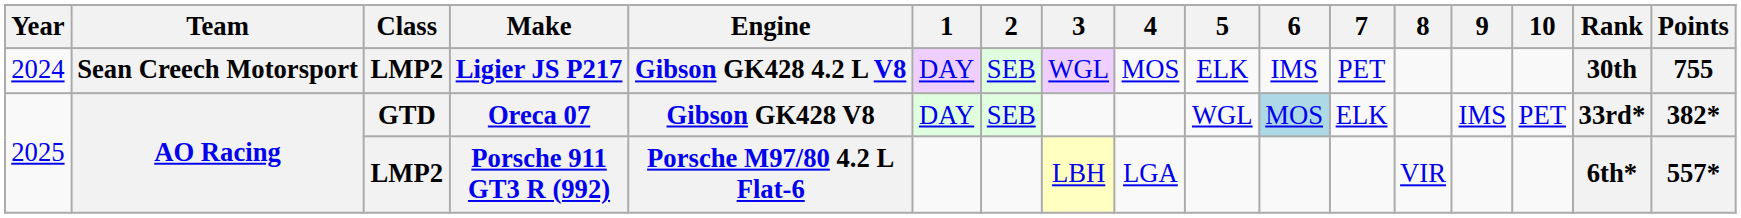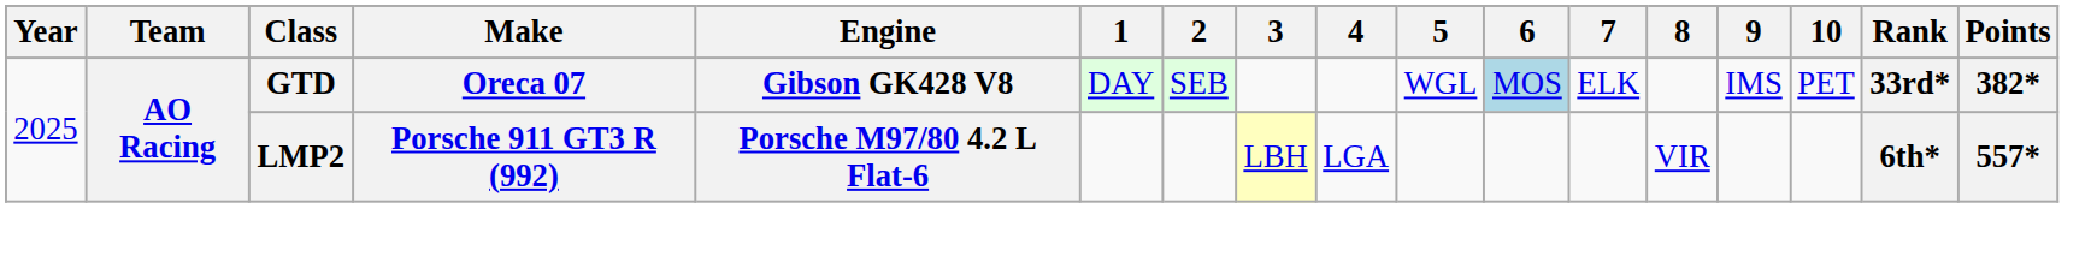 <table class="wikitable" style="text-align:center; font-size:85%">
 <tr>
 <th>Year</th>
 <th>Team</th>
 <th>Class</th>
 <th>Make</th>
 <th>Engine</th>
 <th>1</th>
 <th>2</th>
 <th>3</th>
 <th>4</th>
 <th>5</th>
 <th>6</th>
 <th>7</th>
 <th>8</th>
 <th>9</th>
 <th>10</th>
 <th>Rank</th>
 <th>Points</th>
-</tr>
-<tr>
-<td><a href='#'>2024</a></td>
-<th nowrap>Sean Creech Motorsport</th>
-<th>LMP2</th>
-<th nowrap><a href='#'>Ligier JS P217</a></th>
-<th nowrap><a href='#'>Gibson</a> GK428 4.2 L <a href='#'>V8</a></th>
-<td style="background:#EFCFFF;"><a href='#'>DAY</a><br></td>
-<td style="background:#DFFFDF;"><a href='#'>SEB</a><br></td>
-<td style="background:#EFCFFF;"><a href='#'>WGL</a><br></td>
-<td><a href='#'>MOS</a></td>
-<td><a href='#'>ELK</a></td>
-<td><a href='#'>IMS</a></td>
-<td><a href='#'>PET</a></td>
-<td></td>
-<td></td>
-<td></td>
-<th>30th</th>
-<th>755</th>
 </tr>
 <tr>
 <td rowspan="2"><a href='#'>2025</a></td>
 <th rowspan="2"><a href='#'>AO Racing</a></th>
 <th>GTD</th>
 <th><a href='#'>Oreca 07</a></th>
 <th><a href='#'>Gibson</a> GK428 V8</th>
 <td style="background:#DFFFDF;"><a href='#'>DAY</a><br></td>
 <td style="background:#DFFFDF;"><a href='#'>SEB</a><br></td>
 <td></td>
 <td></td>
 <td><a href='#'>WGL</a></td>
 <td style="background: lightblue;"><a href='#'>MOS</a></td>
 <td><a href='#'>ELK</a></td>
 <td></td>
 <td><a href='#'>IMS</a></td>
 <td><a href='#'>PET</a></td>
 <th>33rd*</th>
 <th>382*</th>
 </tr>
 <tr>
 <th>LMP2</th>
 <th><a href='#'>Porsche 911 GT3 R (992)</a></th>
 <th><a href='#'>Porsche M97/80</a> 4.2 L <a href='#'>Flat-6</a></th>
 <td></td>
 <td></td>
 <td style="background:#FFFFBF;"><a href='#'>LBH</a><br></td>
 <td><a href='#'>LGA</a></td>
 <td></td>
 <td></td>
 <td></td>
 <td><a href='#'>VIR</a></td>
 <td></td>
 <td></td>
 <th>6th*</th>
 <th>557*</th>
 </tr>
 </table>
